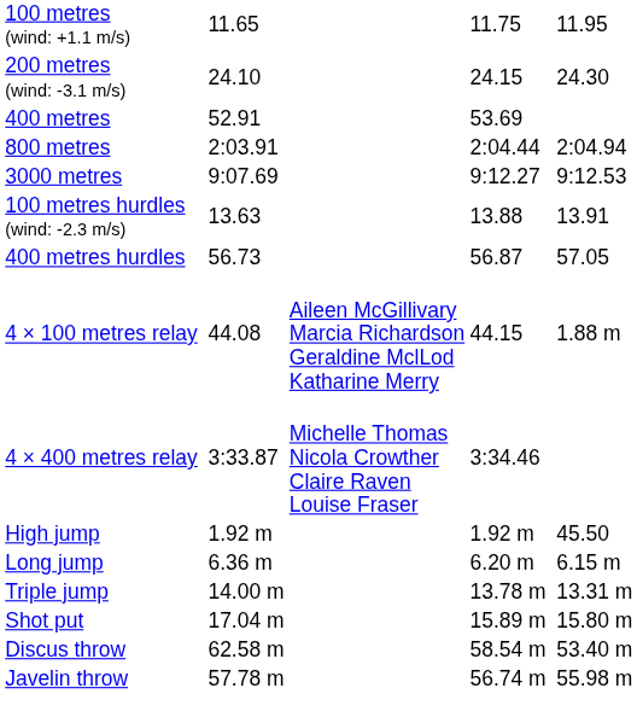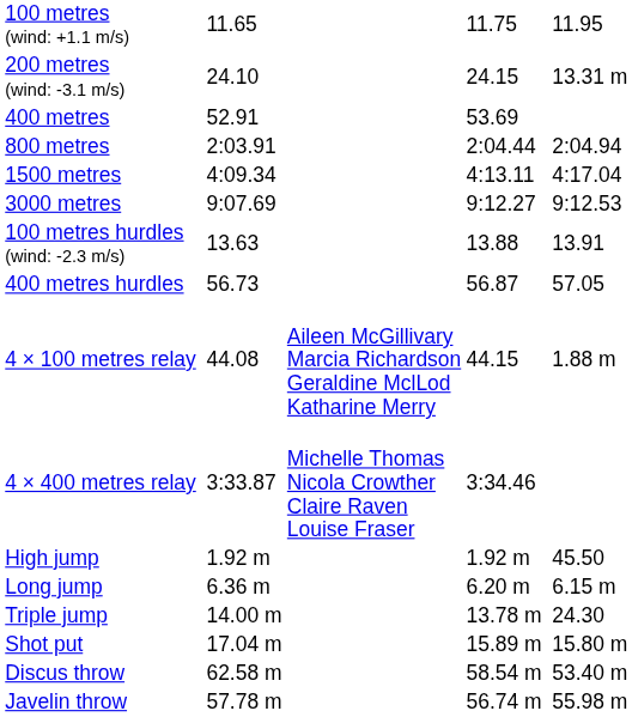 <table>
 <tr>
 <td><a href='#'>100 metres</a><br><small>(wind: +1.1 m/s)</small></td>
 <td></td>
 <td>11.65</td>
 <td></td>
 <td>11.75</td>
 <td></td>
 <td>11.95</td>
 </tr>
 <tr>
 <td><a href='#'>200 metres</a><br><small>(wind: -3.1 m/s)</small></td>
 <td></td>
 <td>24.10</td>
 <td></td>
 <td>24.15</td>
 <td></td>
-<td>24.30</td>
+<td>13.31 m</td>
 </tr>
 <tr>
 <td><a href='#'>400 metres</a></td>
 <td></td>
 <td>52.91</td>
 <td></td>
 <td>53.69</td>
 <td></td>
 <td></td>
 </tr>
 <tr>
 <td><a href='#'>800 metres</a></td>
 <td></td>
 <td>2:03.91</td>
 <td></td>
 <td>2:04.44</td>
 <td></td>
 <td>2:04.94</td>
+</tr>
+<tr>
+<td><a href='#'>1500 metres</a></td>
+<td></td>
+<td>4:09.34</td>
+<td></td>
+<td>4:13.11</td>
+<td></td>
+<td>4:17.04</td>
 </tr>
 <tr>
 <td><a href='#'>3000 metres</a></td>
 <td></td>
 <td>9:07.69</td>
 <td></td>
 <td>9:12.27</td>
 <td></td>
 <td>9:12.53</td>
 </tr>
 <tr>
 <td><a href='#'>100 metres hurdles</a><br><small>(wind: -2.3 m/s)</small></td>
 <td></td>
 <td>13.63</td>
 <td></td>
 <td>13.88</td>
 <td></td>
 <td>13.91</td>
 </tr>
 <tr>
 <td><a href='#'>400 metres hurdles</a></td>
 <td></td>
 <td>56.73</td>
 <td></td>
 <td>56.87</td>
 <td></td>
 <td>57.05</td>
 </tr>
 <tr>
 <td><a href='#'>4 × 100 metres relay</a></td>
 <td></td>
 <td>44.08</td>
 <td><br><a href='#'>Aileen McGillivary</a><br><a href='#'>Marcia Richardson</a><br><a href='#'>Geraldine MclLod</a><br><a href='#'>Katharine Merry</a></td>
 <td>44.15</td>
 <td></td>
 <td>1.88 m</td>
 </tr>
 <tr>
 <td><a href='#'>4 × 400 metres relay</a></td>
 <td></td>
 <td>3:33.87</td>
 <td><br><a href='#'>Michelle Thomas</a><br><a href='#'>Nicola Crowther</a><br><a href='#'>Claire Raven</a><br><a href='#'>Louise Fraser</a></td>
 <td>3:34.46</td>
 <td></td>
 <td></td>
 </tr>
 <tr>
 <td><a href='#'>High jump</a></td>
 <td></td>
 <td>1.92 m</td>
 <td></td>
 <td>1.92 m</td>
 <td></td>
 <td>45.50</td>
 </tr>
 <tr>
 <td><a href='#'>Long jump</a></td>
 <td></td>
 <td>6.36 m </td>
 <td></td>
 <td>6.20 m</td>
 <td></td>
 <td>6.15 m</td>
 </tr>
 <tr>
 <td><a href='#'>Triple jump</a></td>
 <td></td>
 <td>14.00 m</td>
 <td></td>
 <td>13.78 m</td>
 <td></td>
-<td>13.31 m</td>
+<td>24.30</td>
 </tr>
 <tr>
 <td><a href='#'>Shot put</a></td>
 <td></td>
 <td>17.04 m</td>
 <td></td>
 <td>15.89 m</td>
 <td></td>
 <td>15.80 m</td>
 </tr>
 <tr>
 <td><a href='#'>Discus throw</a></td>
 <td></td>
 <td>62.58 m</td>
 <td></td>
 <td>58.54 m</td>
 <td></td>
 <td>53.40 m</td>
 </tr>
 <tr>
 <td><a href='#'>Javelin throw</a></td>
 <td></td>
 <td>57.78 m</td>
 <td></td>
 <td>56.74 m</td>
 <td></td>
 <td>55.98 m</td>
 </tr>
 </table>
